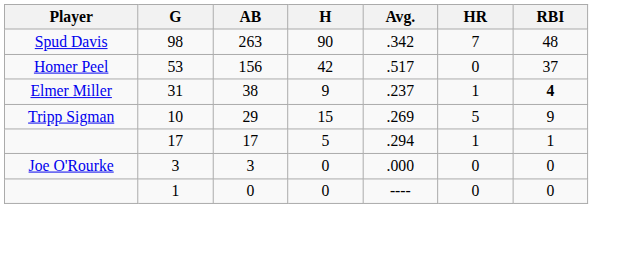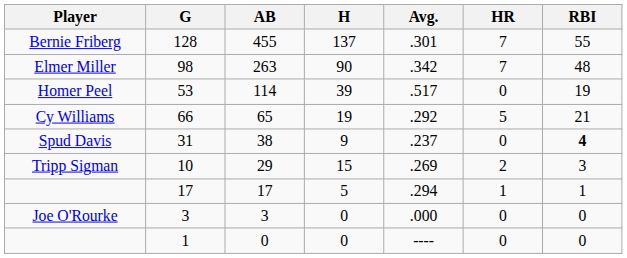 <table class="wikitable sortable">
 <tr>
 <th bgcolor="#DDDDFF" width="16%">Player</th>
 <th bgcolor="#DDDDFF" width="9%">G</th>
 <th bgcolor="#DDDDFF" width="9%">AB</th>
 <th bgcolor="#DDDDFF" width="9%">H</th>
 <th bgcolor="#DDDDFF" width="9%">Avg.</th>
 <th bgcolor="#DDDDFF" width="9%">HR</th>
 <th bgcolor="#DDDDFF" width="9%">RBI</th>
 </tr>
+<tr align="center">
+<td><a href='#'>Bernie Friberg</a></td>
+<td>128</td>
+<td>455</td>
+<td>137</td>
+<td>.301</td>
+<td>7</td>
+<td>55</td>
+</tr>
 <tr align=center>
-<td><a href='#'>Spud Davis</a></td>
+<td><a href='#'>Elmer Miller</a></td>
 <td>98</td>
 <td>263</td>
 <td>90</td>
 <td>.342</td>
 <td>7</td>
 <td>48</td>
 </tr>
 <tr align=center>
 <td><a href='#'>Homer Peel</a></td>
 <td>53</td>
-<td>156</td>
-<td>42</td>
+<td>114</td>
+<td>39</td>
 <td>.517</td>
 <td>0</td>
-<td>37</td>
+<td>19</td>
 </tr>
 <tr align=center>
-<td><a href='#'>Elmer Miller</a></td>
+<td><a href='#'>Cy Williams</a></td>
+<td>66</td>
+<td>65</td>
+<td>19</td>
+<td>.292</td>
+<td>5</td>
+<td>21</td>
+</tr>
+<tr align=center>
+<td><a href='#'>Spud Davis</a></td>
 <td>31</td>
 <td>38</td>
 <td>9</td>
 <td>.237</td>
-<td>1</td>
+<td>0</td>
 <td><strong>4</strong></td>
 </tr>
 <tr align=center>
 <td><a href='#'>Tripp Sigman</a></td>
 <td>10</td>
 <td>29</td>
 <td>15</td>
 <td>.269</td>
-<td>5</td>
-<td>9</td>
+<td>2</td>
+<td>3</td>
 </tr>
 <tr align=center>
 <td></td>
 <td>17</td>
 <td>17</td>
 <td>5</td>
 <td>.294</td>
 <td>1</td>
 <td>1</td>
 </tr>
 <tr align="center">
 <td><a href='#'>Joe O'Rourke</a></td>
 <td>3</td>
 <td>3</td>
 <td>0</td>
 <td>.000</td>
 <td>0</td>
 <td>0</td>
 </tr>
 <tr align=center>
 <td></td>
 <td>1</td>
 <td>0</td>
 <td>0</td>
 <td>----</td>
 <td>0</td>
 <td>0</td>
 </tr>
 </table>
